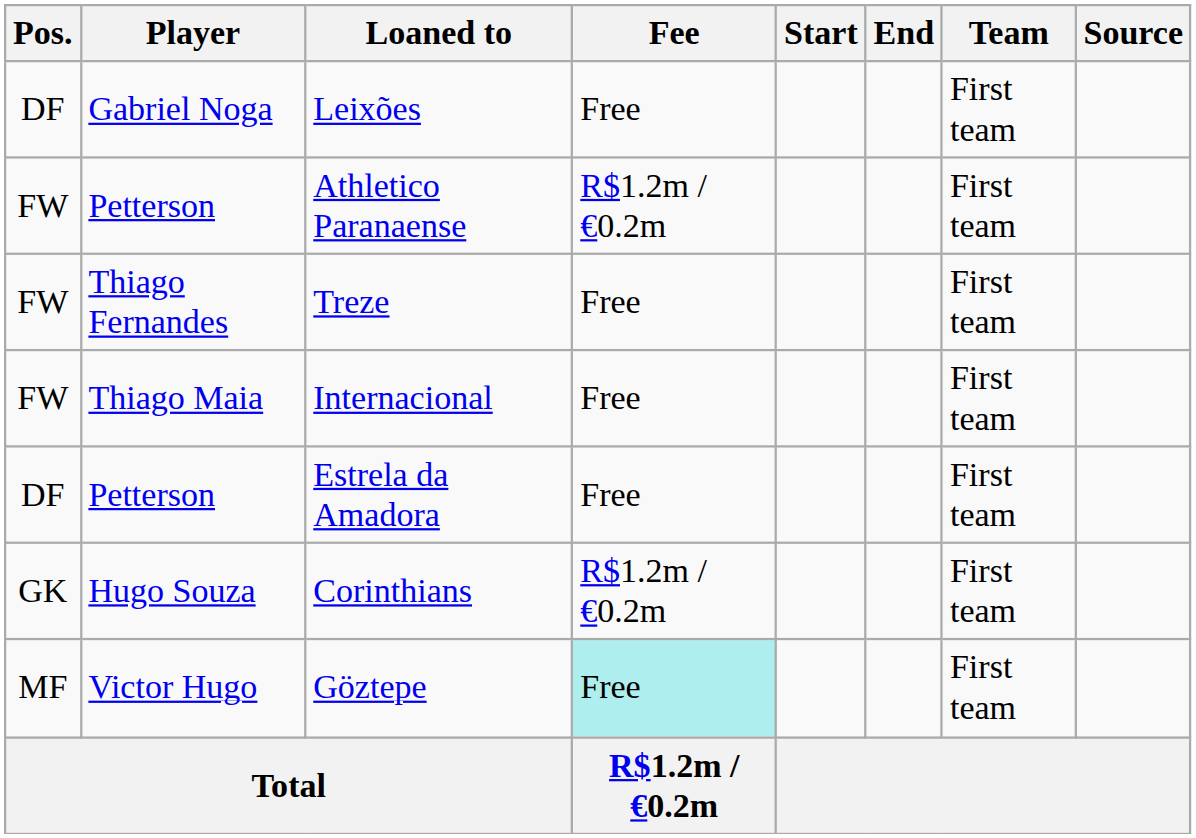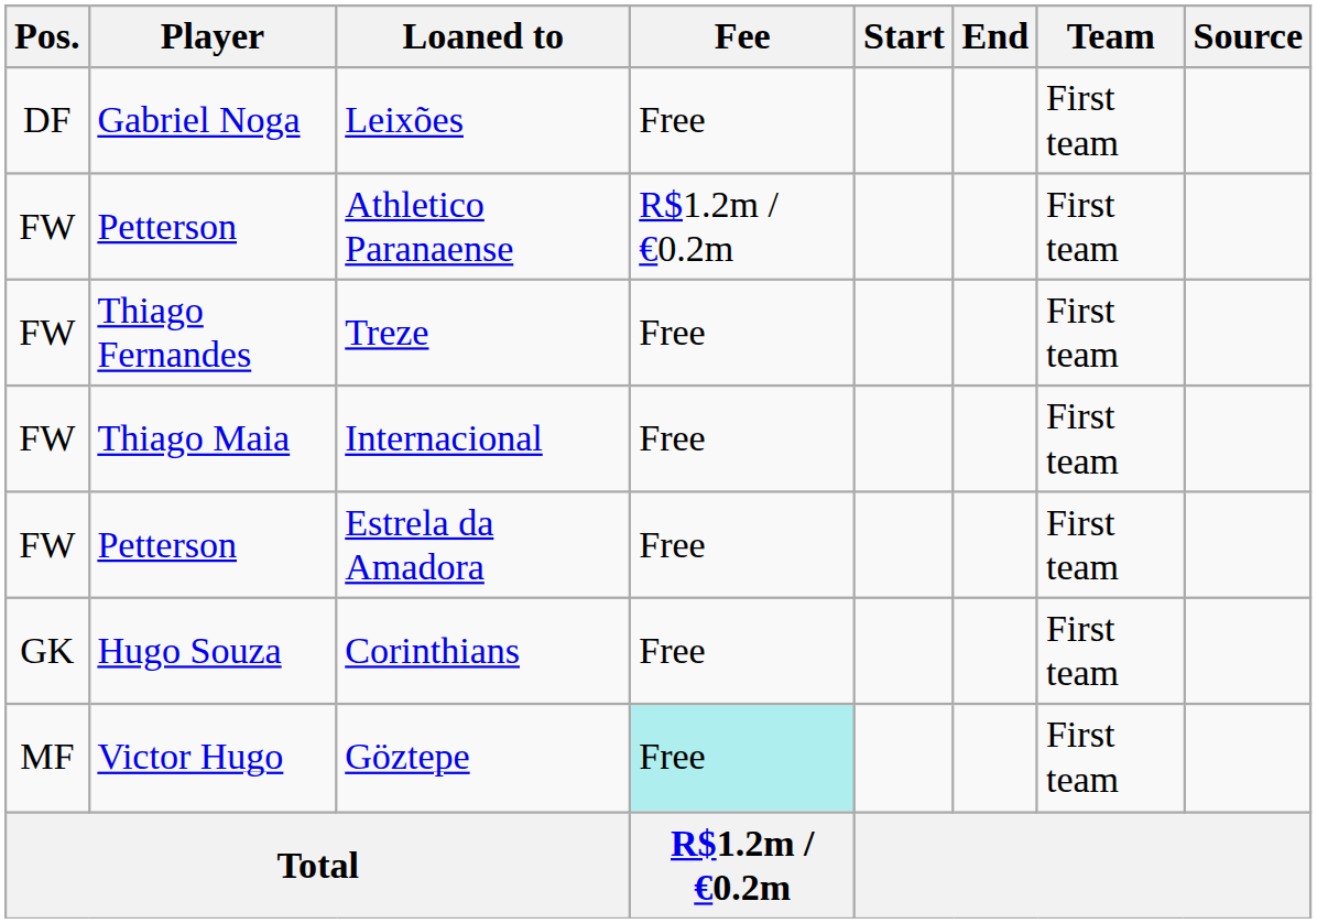 <table class="wikitable" width="60%" style="text-align:center; font-size:95%; text-align:left">
 <tr>
 <th>Pos.</th>
 <th>Player</th>
 <th>Loaned to</th>
 <th>Fee</th>
 <th>Start</th>
 <th>End</th>
 <th>Team</th>
 <th>Source</th>
 </tr>
 <tr>
 <td style="text-align:center;">DF</td>
 <td> <a href='#'>Gabriel Noga</a></td>
 <td> <a href='#'>Leixões</a></td>
 <td>Free</td>
 <td></td>
 <td></td>
 <td>First team</td>
 <td style="text-align:center;"></td>
 </tr>
 <tr>
 <td style="text-align:center;">FW</td>
 <td> <a href='#'>Petterson</a></td>
 <td> <a href='#'>Athletico Paranaense</a></td>
 <td><a href='#'>R$</a>1.2m / <a href='#'>€</a>0.2m</td>
 <td></td>
 <td></td>
 <td>First team</td>
 <td style="text-align:center;"></td>
 </tr>
 <tr>
 <td style="text-align:center;">FW</td>
 <td> <a href='#'>Thiago Fernandes</a></td>
 <td> <a href='#'>Treze</a></td>
 <td>Free</td>
 <td></td>
 <td></td>
 <td>First team</td>
 <td style="text-align:center;"></td>
 </tr>
 <tr>
 <td style="text-align:center;">FW</td>
 <td> <a href='#'>Thiago Maia</a></td>
 <td> <a href='#'>Internacional</a></td>
 <td>Free</td>
 <td></td>
 <td></td>
 <td>First team</td>
 <td style="text-align:center;"></td>
 </tr>
 <tr>
-<td style="text-align:center;">DF</td>
+<td style="text-align:center;">FW</td>
 <td> <a href='#'>Petterson</a></td>
 <td> <a href='#'>Estrela da Amadora</a></td>
 <td>Free</td>
 <td></td>
 <td></td>
 <td>First team</td>
 <td style="text-align:center;"></td>
 </tr>
 <tr>
 <td style="text-align:center;">GK</td>
 <td> <a href='#'>Hugo Souza</a></td>
 <td> <a href='#'>Corinthians</a></td>
-<td><a href='#'>R$</a>1.2m / <a href='#'>€</a>0.2m</td>
+<td>Free</td>
 <td></td>
 <td></td>
 <td>First team</td>
 <td style="text-align:center;"></td>
 </tr>
 <tr>
 <td style="text-align:center;">MF</td>
 <td> <a href='#'>Victor Hugo</a></td>
 <td> <a href='#'>Göztepe</a></td>
 <td style="background: paleturquoise;">Free</td>
 <td></td>
 <td></td>
 <td>First team</td>
 <td style="text-align:center;"></td>
 </tr>
 <tr>
 <th colspan="3">Total</th>
 <th><a href='#'>R$</a>1.2m / <a href='#'>€</a>0.2m</th>
 <th colspan="4"></th>
 </tr>
 </table>
